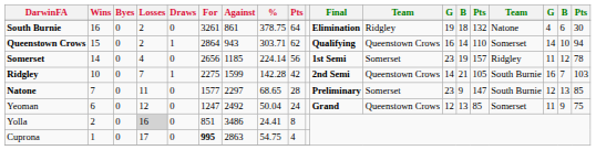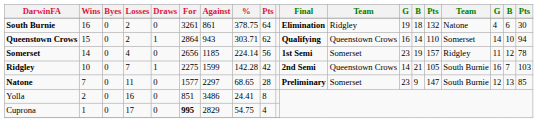 <table style="font-size: 85%; text-align: left;" class="wikitable">
 <tr>
 <th style="color:crimson">DarwinFA</th>
 <th style="color:crimson">Wins</th>
 <th style="color:crimson">Byes</th>
 <th style="color:crimson">Losses</th>
 <th style="color:crimson">Draws</th>
 <th style="color:crimson">For</th>
 <th style="color:crimson">Against</th>
 <th style="color:crimson">%</th>
 <th style="color:crimson">Pts</th>
 <th></th>
 <th style="color:green">Final</th>
 <th style="color:green">Team</th>
 <th style="color:green">G</th>
 <th style="color:green">B</th>
 <th style="color:green">Pts</th>
 <th style="color:green">Team</th>
 <th style="color:green">G</th>
 <th style="color:green">B</th>
 <th style="color:green">Pts</th>
 </tr>
 <tr>
 </tr>
 <tr>
 </tr>
 <tr>
 <td><strong>	South Burnie	</strong></td>
 <td>16</td>
 <td>0</td>
 <td>2</td>
 <td>0</td>
 <td>3261</td>
 <td>861</td>
 <td>378.75</td>
 <td>64</td>
 <td></td>
 <td><strong>Elimination</strong></td>
 <td>Ridgley</td>
 <td>19</td>
 <td>18</td>
 <td>132</td>
 <td>Natone</td>
 <td>4</td>
 <td>6</td>
 <td>30</td>
 </tr>
 <tr>
 <td><strong>	Queenstown Crows	</strong></td>
 <td>15</td>
 <td>0</td>
 <td>2</td>
 <td>1</td>
 <td>2864</td>
 <td>943</td>
 <td>303.71</td>
 <td>62</td>
 <td></td>
 <td><strong>Qualifying</strong></td>
 <td>Queenstown Crows</td>
 <td>16</td>
 <td>14</td>
 <td>110</td>
 <td>Somerset</td>
 <td>14</td>
 <td>10</td>
 <td>94</td>
 </tr>
 <tr>
 <td><strong>	Somerset	</strong></td>
 <td>14</td>
 <td>0</td>
 <td>4</td>
 <td>0</td>
 <td>2656</td>
 <td>1185</td>
 <td>224.14</td>
 <td>56</td>
 <td></td>
 <td><strong>1st Semi</strong></td>
 <td>Somerset</td>
 <td>23</td>
 <td>19</td>
 <td>157</td>
 <td>Ridgley</td>
 <td>11</td>
 <td>12</td>
 <td>78</td>
 </tr>
 <tr>
 <td><strong>	Ridgley	</strong></td>
 <td>10</td>
 <td>0</td>
 <td>7</td>
 <td>1</td>
 <td>2275</td>
 <td>1599</td>
 <td>142.28</td>
 <td>42</td>
 <td></td>
 <td><strong>2nd Semi</strong></td>
 <td>Queenstown Crows</td>
 <td>14</td>
 <td>21</td>
 <td>105</td>
 <td>South Burnie</td>
 <td>16</td>
 <td>7</td>
 <td>103</td>
 </tr>
 <tr>
 <td><strong>	Natone	</strong></td>
 <td>7</td>
 <td>0</td>
 <td>11</td>
 <td>0</td>
 <td>1577</td>
 <td>2297</td>
 <td>68.65</td>
 <td>28</td>
 <td></td>
 <td><strong>Preliminary</strong></td>
 <td>Somerset</td>
 <td>23</td>
 <td>9</td>
 <td>147</td>
 <td>South Burnie</td>
 <td>12</td>
 <td>13</td>
 <td>85</td>
 </tr>
 <tr>
-<td>Yeoman</td>
-<td>6</td>
-<td>0</td>
-<td>12</td>
-<td>0</td>
-<td>1247</td>
-<td>2492</td>
-<td>50.04</td>
-<td>24</td>
-<td></td>
-<td><strong>Grand</strong></td>
-<td>Queenstown Crows</td>
-<td>12</td>
-<td>13</td>
-<td>85</td>
-<td>Somerset</td>
-<td>11</td>
-<td>9</td>
-<td>75</td>
-</tr>
-<tr>
 <td>Yolla</td>
 <td>2</td>
 <td>0</td>
-<td style="background: lightgrey;">16</td>
+<td>16</td>
 <td>0</td>
 <td>851</td>
 <td>3486</td>
 <td>24.41</td>
 <td>8</td>
 <td></td>
 </tr>
 <tr>
 <td>Cuprona</td>
 <td>1</td>
 <td>0</td>
 <td>17</td>
 <td>0</td>
 <td><strong>995</strong></td>
-<td>2863</td>
+<td>2829</td>
 <td>54.75</td>
 <td>4</td>
 <td></td>
 </tr>
 <tr>
 </tr>
 </table>
